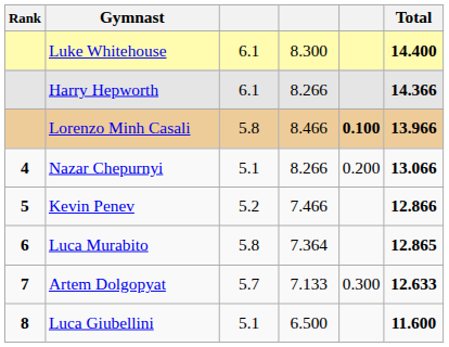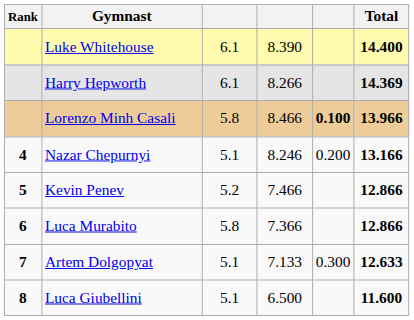 <table style="text-align:center;" class="wikitable sortable">
 <tr>
 <th scope="col" style="width:15px;"><small>Rank</small></th>
 <th scope="col" style="width:160px;">Gymnast</th>
 <th scope="col" style="width:50px;"><small></small></th>
 <th scope="col" style="width:50px;"><small></small></th>
 <th scope="col" style="width:20px;"><small></small></th>
 <th scope="col" style="width:50px;">Total</th>
 </tr>
 <tr style="background:#fffcaf;">
 <td scope="row" style="text-align:center"><strong></strong></td>
 <td style="height:30px; text-align:left;"> <a href='#'>Luke Whitehouse</a></td>
 <td>6.1</td>
-<td>8.300</td>
+<td>8.390</td>
 <td></td>
 <td><strong>14.400</strong></td>
 </tr>
 <tr style="background:#e5e5e5;">
 <td scope="row" style="text-align:center"><strong></strong></td>
 <td style="height:30px; text-align:left;"> <a href='#'>Harry Hepworth</a></td>
 <td>6.1</td>
 <td>8.266</td>
 <td></td>
-<td><strong>14.366</strong></td>
+<td><strong>14.369</strong></td>
 </tr>
 <tr style="background:#ec9;">
 <td scope="row" style="text-align:center"><strong></strong></td>
 <td style="height:30px; text-align:left;"> <a href='#'>Lorenzo Minh Casali</a></td>
 <td>5.8</td>
 <td>8.466</td>
 <td><strong>0.100</strong></td>
 <td><strong>13.966</strong></td>
 </tr>
 <tr>
 <td scope="row" style="text-align:center"><strong>4</strong></td>
 <td style="height:30px; text-align:left;"> <a href='#'>Nazar Chepurnyi</a></td>
 <td>5.1</td>
-<td>8.266</td>
+<td>8.246</td>
 <td>0.200</td>
-<td><strong>13.066</strong></td>
+<td><strong>13.166</strong></td>
 </tr>
 <tr>
 <td scope="row" style="text-align:center"><strong>5</strong></td>
 <td style="height:30px; text-align:left;"> <a href='#'>Kevin Penev</a></td>
 <td>5.2</td>
 <td>7.466</td>
 <td></td>
 <td><strong>12.866</strong></td>
 </tr>
 <tr>
 <td scope="row" style="text-align:center"><strong>6</strong></td>
 <td style="height:30px; text-align:left;"> <a href='#'>Luca Murabito</a></td>
 <td>5.8</td>
-<td>7.364</td>
+<td>7.366</td>
 <td></td>
-<td><strong>12.865</strong></td>
+<td><strong>12.866</strong></td>
 </tr>
 <tr>
 <td scope="row" style="text-align:center"><strong>7</strong></td>
 <td style="height:30px; text-align:left;"> <a href='#'>Artem Dolgopyat</a></td>
-<td>5.7</td>
+<td>5.1</td>
 <td>7.133</td>
 <td>0.300</td>
 <td><strong>12.633</strong></td>
 </tr>
 <tr>
 <td scope="row" style="text-align:center"><strong>8</strong></td>
 <td style="height:30px; text-align:left;"> <a href='#'>Luca Giubellini</a></td>
 <td>5.1</td>
 <td>6.500</td>
 <td></td>
 <td><strong>11.600</strong></td>
 </tr>
 </table>
